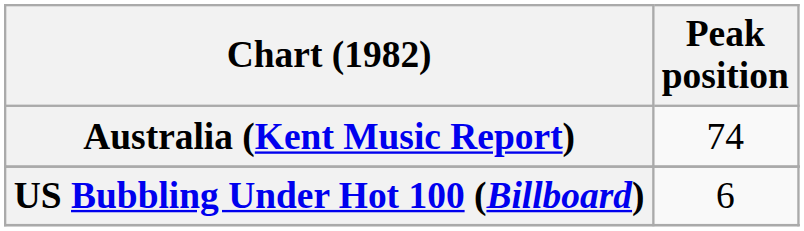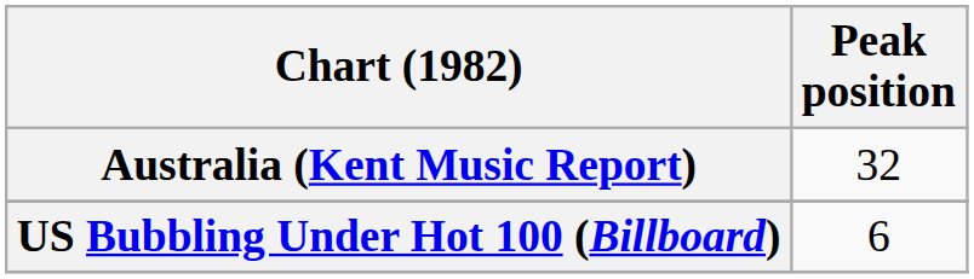 <table class="wikitable sortable plainrowheaders" style="text-align:center">
 <tr>
 <th scope="col">Chart (1982)</th>
 <th scope="col">Peak<br>position</th>
 </tr>
 <tr>
 <th scope="row">Australia (<a href='#'>Kent Music Report</a>)</th>
-<td>74</td>
+<td>32</td>
 </tr>
 <tr>
 </tr>
 <tr>
 </tr>
 <tr>
 </tr>
 <tr>
 <th scope="row">US <a href='#'>Bubbling Under Hot 100</a> (<em><a href='#'>Billboard</a></em>)</th>
 <td>6</td>
 </tr>
 <tr>
 </tr>
 </table>
